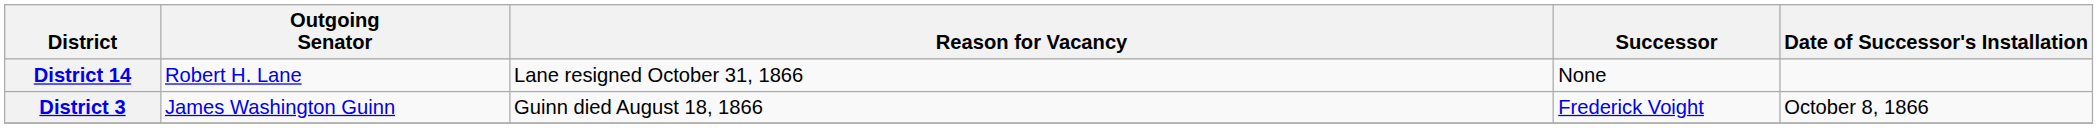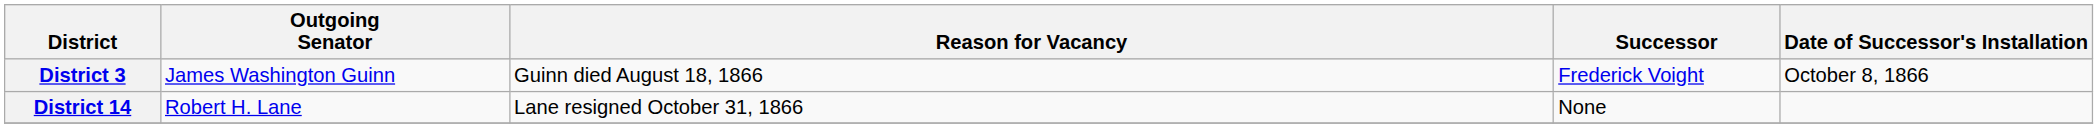 <table class="wikitable">
 <tr bgcolor="#cccccc" align="center" valign="bottom">
 <th>District</th>
 <th>Outgoing<br>Senator</th>
 <th width="50%">Reason for Vacancy</th>
 <th>Successor</th>
 <th width="15%">Date of Successor's Installation</th>
 </tr>
 <tr>
+<th><a href='#'>District 3</a></th>
+<td><a href='#'>James Washington Guinn</a></td>
+<td>Guinn died August 18, 1866</td>
+<td><a href='#'>Frederick Voight</a></td>
+<td>October 8, 1866</td>
+</tr>
+<tr>
 <th><a href='#'>District 14</a></th>
 <td><a href='#'>Robert H. Lane</a></td>
 <td>Lane resigned October 31, 1866</td>
 <td>None</td>
 <td></td>
 </tr>
 <tr>
-<th><a href='#'>District 3</a></th>
-<td><a href='#'>James Washington Guinn</a></td>
-<td>Guinn died August 18, 1866</td>
-<td><a href='#'>Frederick Voight</a></td>
-<td>October 8, 1866</td>
-</tr>
-<tr>
 </tr>
 </table>
